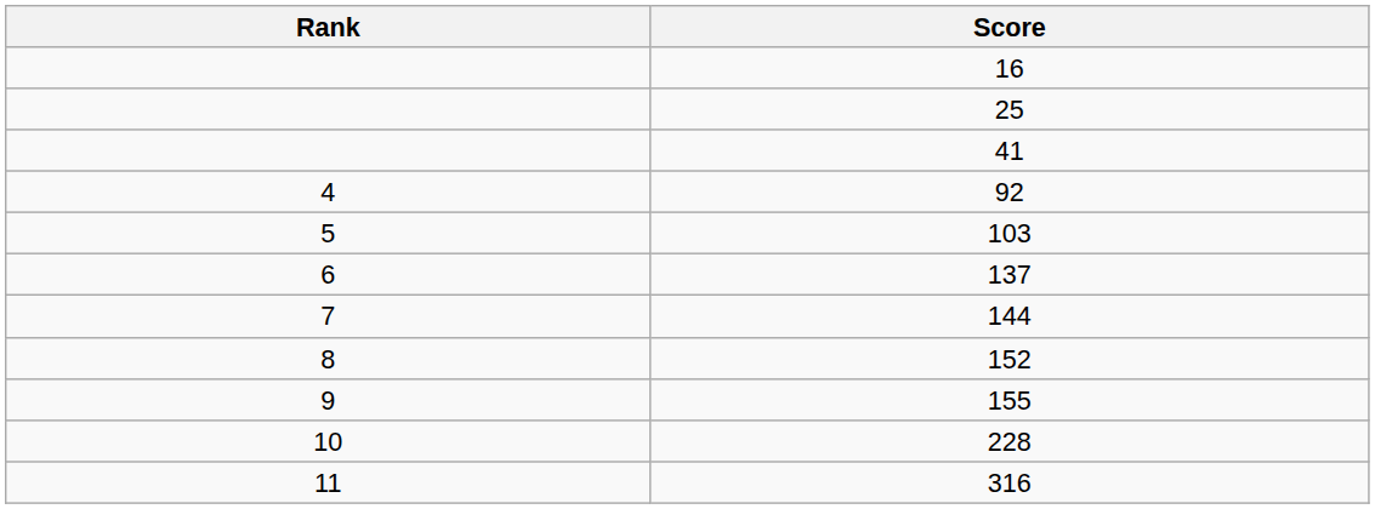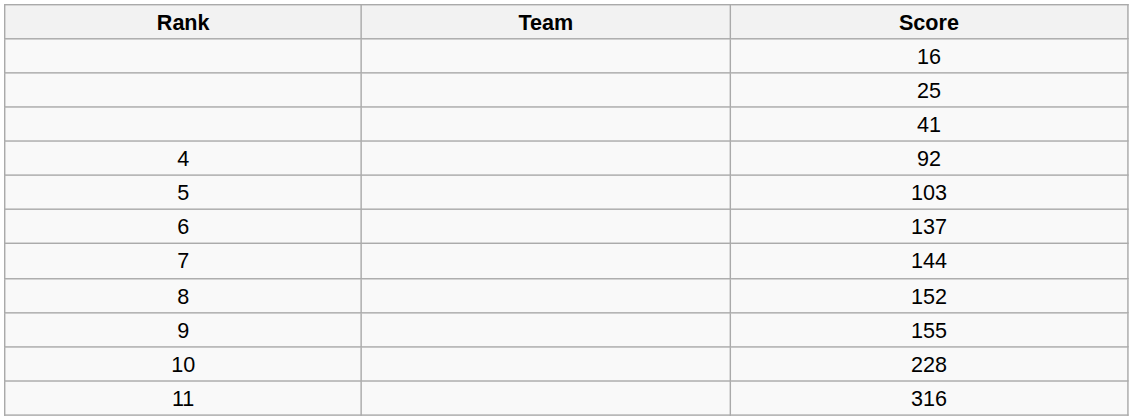 <table class="wikitable sortable" style=" text-align:center; font-size:95%;" width="50%">
 <tr>
 <th>Rank</th>
+<th>Team</th>
 <th>Score</th>
 </tr>
 <tr>
 <td align=center></td>
+<td></td>
 <td>16</td>
 </tr>
 <tr>
 <td align=center></td>
+<td></td>
 <td>25</td>
 </tr>
 <tr>
 <td align=center></td>
+<td></td>
 <td>41</td>
 </tr>
 <tr>
 <td>4</td>
+<td></td>
 <td>92</td>
 </tr>
 <tr>
 <td>5</td>
+<td></td>
 <td>103</td>
 </tr>
 <tr>
 <td>6</td>
+<td></td>
 <td>137</td>
 </tr>
 <tr>
 <td>7</td>
+<td></td>
 <td>144</td>
 </tr>
 <tr>
 <td>8</td>
+<td></td>
 <td>152</td>
 </tr>
 <tr>
 <td>9</td>
+<td></td>
 <td>155</td>
 </tr>
 <tr>
 <td>10</td>
+<td></td>
 <td>228</td>
 </tr>
 <tr>
 <td>11</td>
+<td></td>
 <td>316</td>
 </tr>
 </table>
